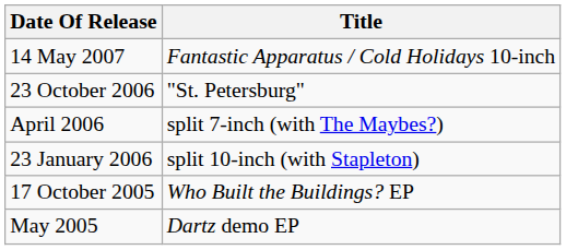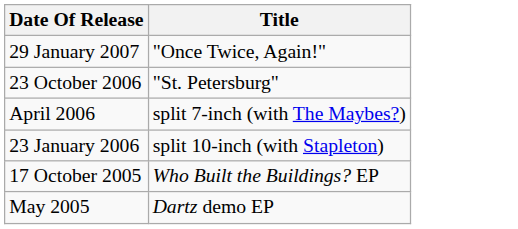 <table class="wikitable">
 <tr>
 <th>Date Of Release</th>
 <th>Title</th>
 </tr>
 <tr>
-<td>14 May 2007</td>
-<td><em>Fantastic Apparatus / Cold Holidays</em> 10-inch</td>
+<td>29 January 2007</td>
+<td>"Once Twice, Again!"</td>
 </tr>
 <tr>
 <td>23 October 2006</td>
 <td>"St. Petersburg"</td>
 </tr>
 <tr>
 <td>April 2006</td>
 <td>split 7-inch (with <a href='#'>The Maybes?</a>)</td>
 </tr>
 <tr>
 <td>23 January 2006</td>
 <td>split 10-inch (with <a href='#'>Stapleton</a>)</td>
 </tr>
 <tr>
 <td>17 October 2005</td>
 <td><em>Who Built the Buildings?</em> EP</td>
 </tr>
 <tr>
 <td>May 2005</td>
 <td><em>Dartz</em> demo EP</td>
 </tr>
 </table>
